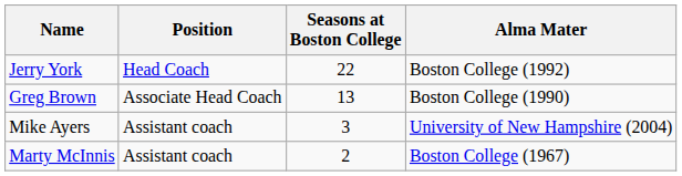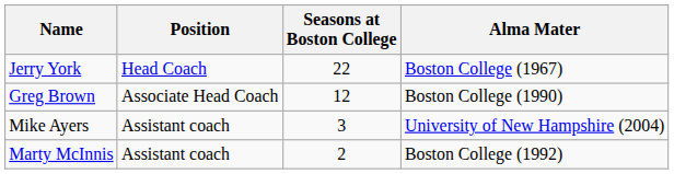 <table class="wikitable" border="1" style="font-size:90%;">
 <tr>
 <th>Name</th>
 <th>Position</th>
 <th>Seasons at<br>Boston College</th>
 <th>Alma Mater</th>
 </tr>
 <tr>
 <td><a href='#'>Jerry York</a></td>
 <td><a href='#'>Head Coach</a></td>
 <td align=center>22</td>
-<td>Boston College (1992)</td>
+<td><a href='#'>Boston College</a> (1967)</td>
 </tr>
 <tr>
 <td><a href='#'>Greg Brown</a></td>
 <td>Associate Head Coach</td>
-<td align=center>13</td>
+<td align=center>12</td>
 <td>Boston College (1990)</td>
 </tr>
 <tr>
 <td>Mike Ayers</td>
 <td>Assistant coach</td>
 <td align=center>3</td>
 <td><a href='#'>University of New Hampshire</a> (2004)</td>
 </tr>
 <tr>
 <td><a href='#'>Marty McInnis</a></td>
 <td>Assistant coach</td>
 <td align=center>2</td>
-<td><a href='#'>Boston College</a> (1967)</td>
+<td>Boston College (1992)</td>
 </tr>
 </table>
